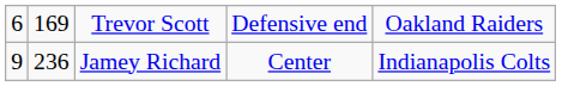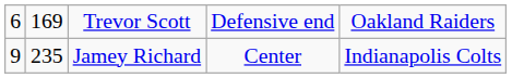 <table class="wikitable" style="text-align:center">
 <tr>
 <td>6</td>
 <td>169</td>
 <td><a href='#'>Trevor Scott</a></td>
 <td><a href='#'>Defensive end</a></td>
 <td><a href='#'>Oakland Raiders</a></td>
 </tr>
 <tr>
 <td>9</td>
-<td>236</td>
+<td>235</td>
 <td><a href='#'>Jamey Richard</a></td>
 <td><a href='#'>Center</a></td>
 <td><a href='#'>Indianapolis Colts</a></td>
 </tr>
 </table>
